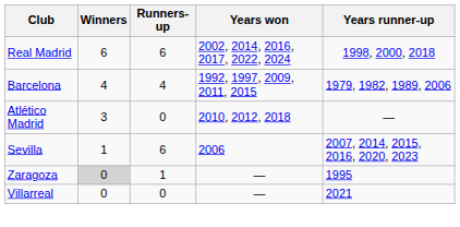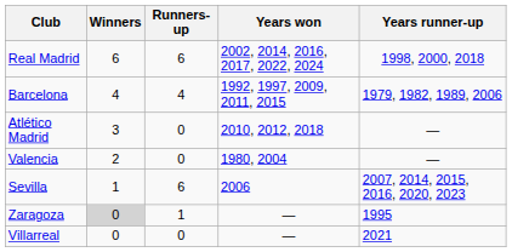 <table class="wikitable sortable">
 <tr>
 <th>Club</th>
 <th>Winners</th>
 <th>Runners-up</th>
 <th class="unsortable">Years won</th>
 <th class="unsortable">Years runner-up</th>
 </tr>
 <tr>
 <td><a href='#'>Real Madrid</a></td>
 <td align=center>6</td>
 <td align=center>6</td>
 <td><a href='#'>2002</a>, <a href='#'>2014</a>, <a href='#'>2016</a>, <a href='#'>2017</a>, <a href='#'>2022</a>, <a href='#'>2024</a></td>
 <td align=center><a href='#'>1998</a>, <a href='#'>2000</a>, <a href='#'>2018</a></td>
 </tr>
 <tr>
 <td><a href='#'>Barcelona</a></td>
 <td align=center>4</td>
 <td align=center>4</td>
 <td><a href='#'>1992</a>, <a href='#'>1997</a>, <a href='#'>2009</a>, <a href='#'>2011</a>, <a href='#'>2015</a></td>
 <td><a href='#'>1979</a>, <a href='#'>1982</a>, <a href='#'>1989</a>, <a href='#'>2006</a></td>
 </tr>
 <tr>
 <td><a href='#'>Atlético Madrid</a></td>
 <td align=center>3</td>
 <td align=center>0</td>
 <td><a href='#'>2010</a>, <a href='#'>2012</a>, <a href='#'>2018</a></td>
 <td align=center>—</td>
 </tr>
 <tr>
+<td><a href='#'>Valencia</a></td>
+<td align=center>2</td>
+<td align=center>0</td>
+<td><a href='#'>1980</a>, <a href='#'>2004</a></td>
+<td align=center>—</td>
+</tr>
+<tr>
 <td><a href='#'>Sevilla</a></td>
 <td align=center>1</td>
 <td align=center>6</td>
 <td><a href='#'>2006</a></td>
 <td><a href='#'>2007</a>, <a href='#'>2014</a>, <a href='#'>2015</a>, <a href='#'>2016</a>, <a href='#'>2020</a>, <a href='#'>2023</a></td>
 </tr>
 <tr>
 <td><a href='#'>Zaragoza</a></td>
 <td align=center style="background: lightgrey;">0</td>
 <td align=center>1</td>
 <td align=center>—</td>
 <td><a href='#'>1995</a></td>
 </tr>
 <tr>
 <td><a href='#'>Villarreal</a></td>
 <td align=center>0</td>
 <td align=center>0</td>
 <td align=center>—</td>
 <td><a href='#'>2021</a></td>
 </tr>
 </table>
